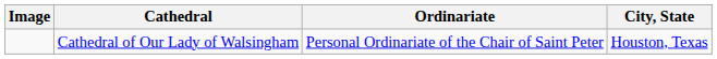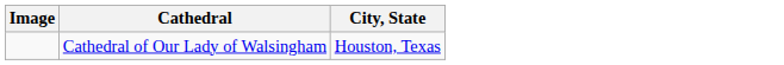 <table class="wikitable">
 <tr>
 <th>Image</th>
 <th>Cathedral</th>
-<th>Ordinariate</th>
 <th>City, State</th>
 </tr>
 <tr>
 <td></td>
 <td><a href='#'>Cathedral of Our Lady of Walsingham</a></td>
-<td><a href='#'>Personal Ordinariate of the Chair of Saint Peter</a></td>
 <td><a href='#'>Houston, Texas</a></td>
 </tr>
 </table>
